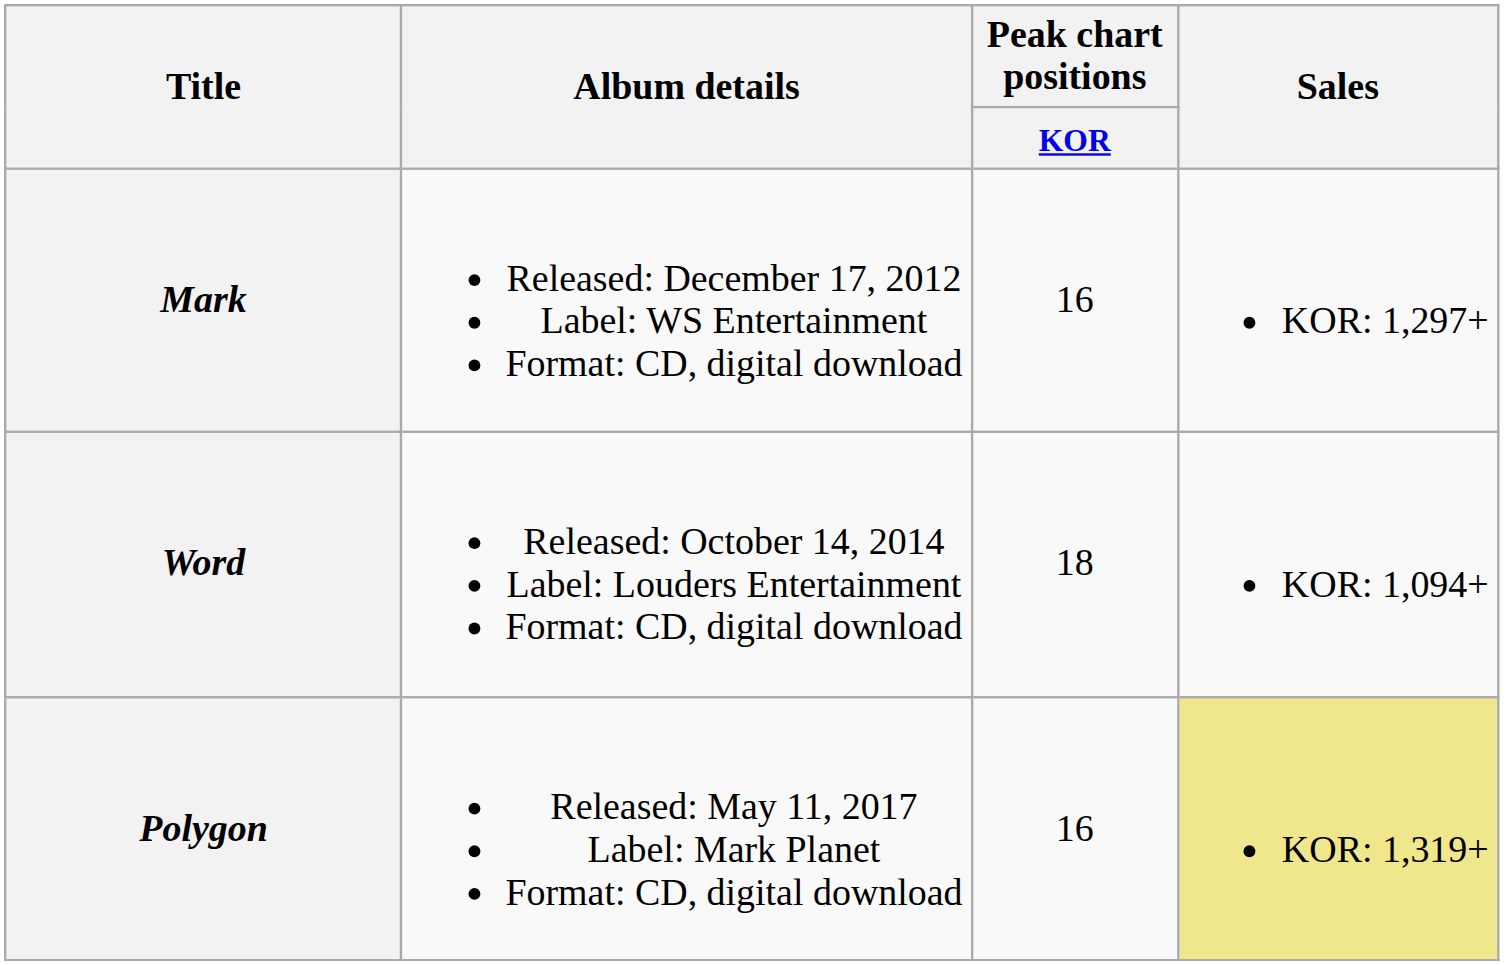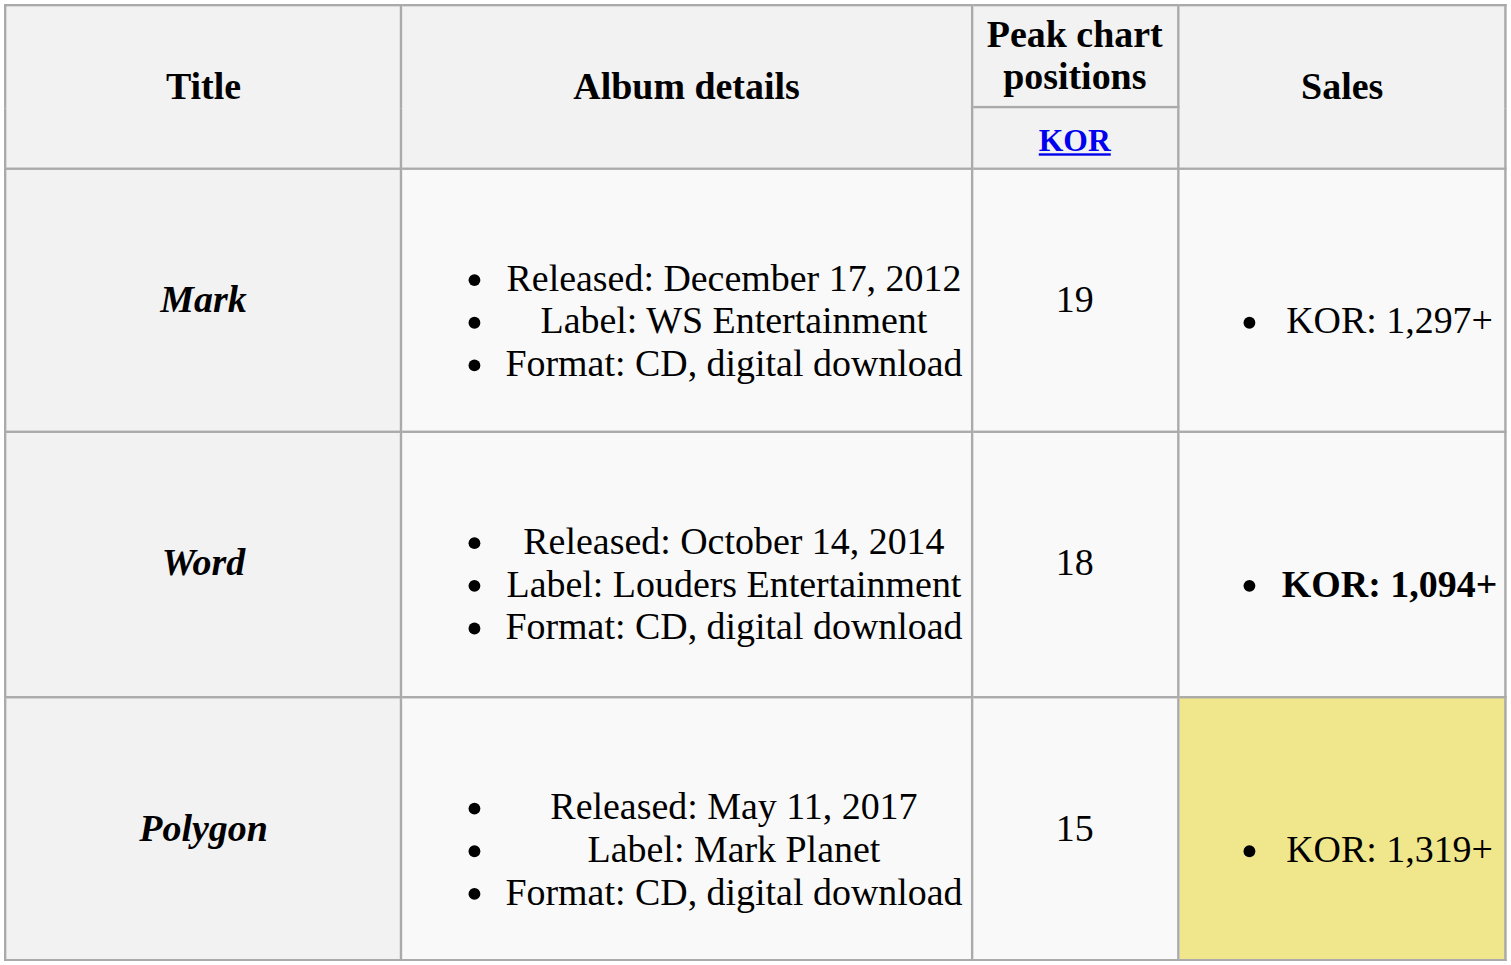 <table class="wikitable plainrowheaders" style="text-align:center;">
 <tr>
 <th scope="col" rowspan="2" style="width:10em;">Title</th>
 <th scope="col" rowspan="2">Album details</th>
 <th scope="col" colspan="1" style="width:5em;">Peak chart positions</th>
 <th scope="col" rowspan="2">Sales</th>
 </tr>
 <tr>
 <th><small><a href='#'>KOR</a></small><br></th>
 </tr>
 <tr>
 <th scope="row"><em>Mark</em></th>
 <td><br><ul><li>Released: December 17, 2012</li><li>Label: WS Entertainment</li><li>Format: CD, digital download</li></ul></td>
-<td>16</td>
+<td>19</td>
 <td><br><ul><li>KOR: 1,297+</li></ul></td>
 </tr>
 <tr>
 <th scope="row"><em>Word</em></th>
 <td><br><ul><li>Released: October 14, 2014</li><li>Label: Louders Entertainment</li><li>Format: CD, digital download</li></ul></td>
 <td>18</td>
-<td><br><ul><li>KOR: 1,094+</li></ul></td>
+<td><strong><br><ul><li>KOR: 1,094+</li></ul></strong></td>
 </tr>
 <tr>
 <th scope="row"><em>Polygon</em></th>
 <td><br><ul><li>Released: May 11, 2017</li><li>Label: Mark Planet</li><li>Format: CD, digital download</li></ul></td>
-<td>16</td>
+<td>15</td>
 <td style="background: khaki;"><br><ul><li>KOR: 1,319+</li></ul></td>
 </tr>
 <tr>
 </tr>
 </table>
